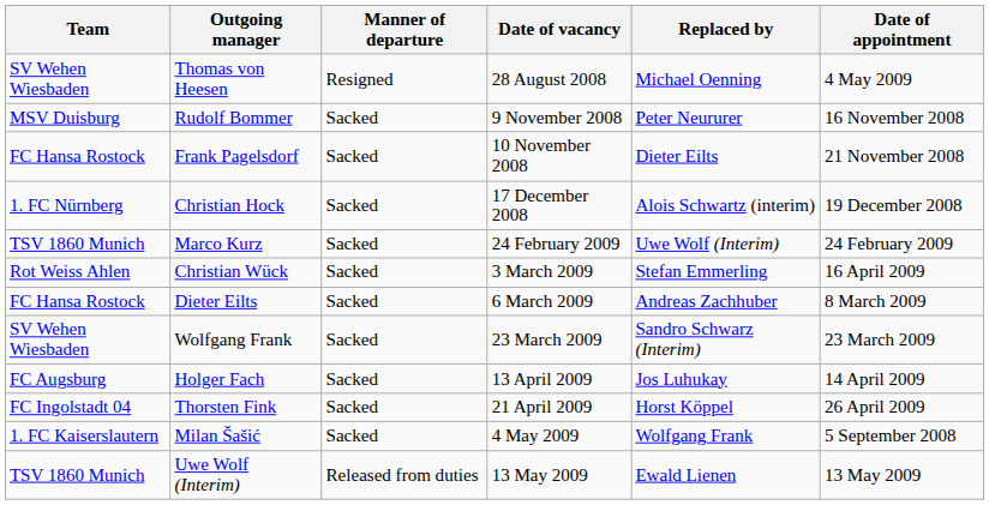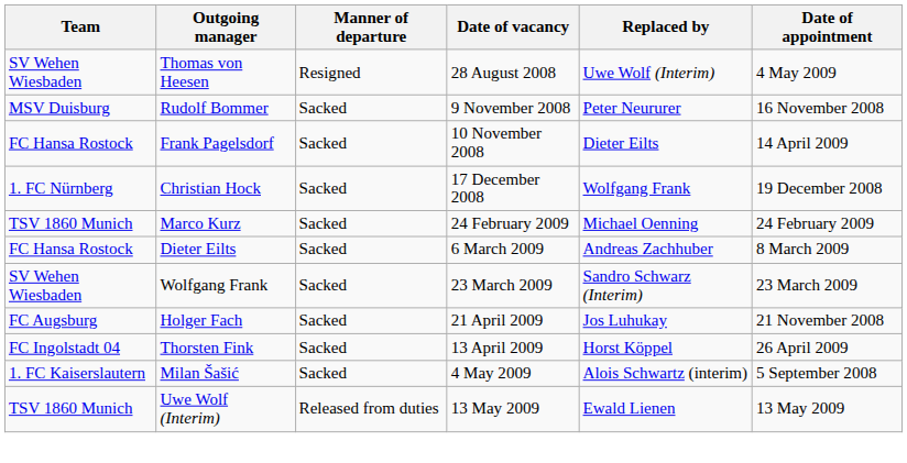 <table class="wikitable">
 <tr>
 <th>Team</th>
 <th>Outgoing manager</th>
 <th>Manner of departure</th>
 <th>Date of vacancy</th>
 <th>Replaced by</th>
 <th>Date of appointment</th>
 </tr>
 <tr>
 <td><a href='#'>SV Wehen Wiesbaden</a></td>
 <td> <a href='#'>Thomas von Heesen</a></td>
 <td>Resigned</td>
 <td>28 August 2008</td>
-<td> <a href='#'>Michael Oenning</a></td>
+<td> <a href='#'>Uwe Wolf</a> <em>(Interim)</em></td>
 <td>4 May 2009</td>
 </tr>
 <tr>
 <td><a href='#'>MSV Duisburg</a></td>
 <td> <a href='#'>Rudolf Bommer</a></td>
 <td>Sacked</td>
 <td>9 November 2008</td>
 <td> <a href='#'>Peter Neururer</a></td>
 <td>16 November 2008</td>
 </tr>
 <tr>
 <td><a href='#'>FC Hansa Rostock</a></td>
 <td> <a href='#'>Frank Pagelsdorf</a></td>
 <td>Sacked</td>
 <td>10 November 2008</td>
 <td> <a href='#'>Dieter Eilts</a></td>
-<td>21 November 2008</td>
+<td>14 April 2009</td>
 </tr>
 <tr>
 <td><a href='#'>1. FC Nürnberg</a></td>
 <td> <a href='#'>Christian Hock</a></td>
 <td>Sacked</td>
 <td>17 December 2008</td>
-<td> <a href='#'>Alois Schwartz</a> (interim)</td>
+<td> <a href='#'>Wolfgang Frank</a></td>
 <td>19 December 2008</td>
 </tr>
 <tr>
 <td><a href='#'>TSV 1860 Munich</a></td>
 <td> <a href='#'>Marco Kurz</a></td>
 <td>Sacked</td>
 <td>24 February 2009</td>
-<td> <a href='#'>Uwe Wolf</a> <em>(Interim)</em></td>
+<td> <a href='#'>Michael Oenning</a></td>
 <td>24 February 2009</td>
-</tr>
-<tr>
-<td><a href='#'>Rot Weiss Ahlen</a></td>
-<td> <a href='#'>Christian Wück</a></td>
-<td>Sacked</td>
-<td>3 March 2009</td>
-<td> <a href='#'>Stefan Emmerling</a></td>
-<td>16 April 2009</td>
 </tr>
 <tr>
 <td><a href='#'>FC Hansa Rostock</a></td>
 <td> <a href='#'>Dieter Eilts</a></td>
 <td>Sacked</td>
 <td>6 March 2009</td>
 <td> <a href='#'>Andreas Zachhuber</a></td>
 <td>8 March 2009</td>
 </tr>
 <tr>
 <td><a href='#'>SV Wehen Wiesbaden</a></td>
 <td> Wolfgang Frank</td>
 <td>Sacked</td>
 <td>23 March 2009</td>
 <td> <a href='#'>Sandro Schwarz</a> <em>(Interim)</em></td>
 <td>23 March 2009</td>
 </tr>
 <tr>
 <td><a href='#'>FC Augsburg</a></td>
 <td> <a href='#'>Holger Fach</a></td>
 <td>Sacked</td>
-<td>13 April 2009</td>
+<td>21 April 2009</td>
 <td> <a href='#'>Jos Luhukay</a></td>
-<td>14 April 2009</td>
+<td>21 November 2008</td>
 </tr>
 <tr>
 <td><a href='#'>FC Ingolstadt 04</a></td>
 <td> <a href='#'>Thorsten Fink</a></td>
 <td>Sacked</td>
-<td>21 April 2009</td>
+<td>13 April 2009</td>
 <td> <a href='#'>Horst Köppel</a></td>
 <td>26 April 2009</td>
 </tr>
 <tr>
 <td><a href='#'>1. FC Kaiserslautern</a></td>
 <td> <a href='#'>Milan Šašić</a></td>
 <td>Sacked</td>
 <td>4 May 2009</td>
-<td> <a href='#'>Wolfgang Frank</a></td>
+<td> <a href='#'>Alois Schwartz</a> (interim)</td>
 <td>5 September 2008</td>
 </tr>
 <tr>
 <td><a href='#'>TSV 1860 Munich</a></td>
 <td> <a href='#'>Uwe Wolf</a> <em>(Interim)</em></td>
 <td>Released from duties</td>
 <td>13 May 2009</td>
 <td> <a href='#'>Ewald Lienen</a></td>
 <td>13 May 2009</td>
 </tr>
 </table>
